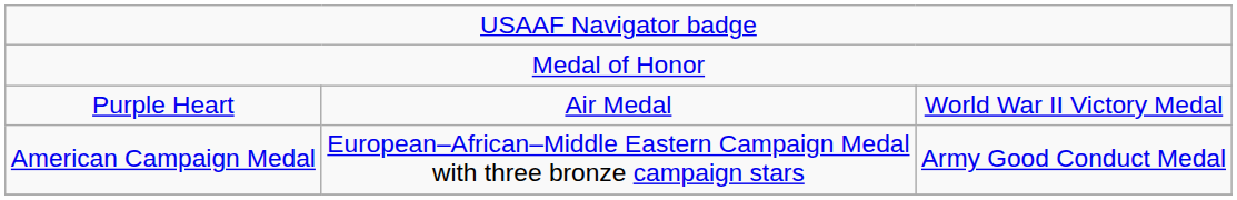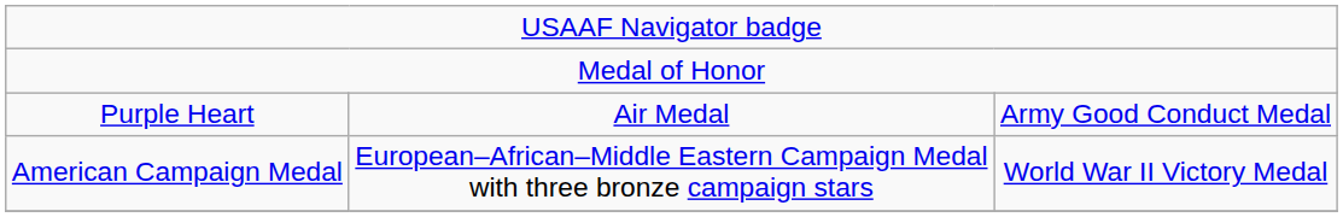 <table class="wikitable" style="margin:1em auto; text-align:center;">
 <tr>
 <td colspan="3"><a href='#'>USAAF Navigator badge</a></td>
 </tr>
 <tr>
 <td colspan="3"><a href='#'>Medal of Honor</a></td>
 </tr>
 <tr>
 <td><a href='#'>Purple Heart</a></td>
 <td><a href='#'>Air Medal</a></td>
-<td><a href='#'>World War II Victory Medal</a></td>
+<td><a href='#'>Army Good Conduct Medal</a></td>
 </tr>
 <tr>
 <td><a href='#'>American Campaign Medal</a></td>
 <td><a href='#'>European–African–Middle Eastern Campaign Medal</a><br>with three bronze <a href='#'>campaign stars</a></td>
-<td><a href='#'>Army Good Conduct Medal</a></td>
+<td><a href='#'>World War II Victory Medal</a></td>
 </tr>
 <tr>
 </tr>
 </table>
